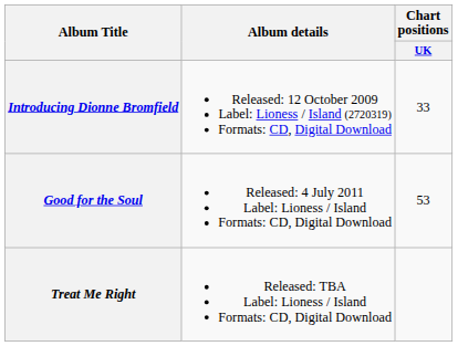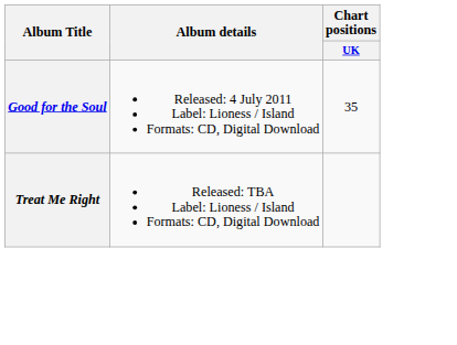 <table class="wikitable plainrowheaders" style="text-align:center;">
 <tr>
 <th scope="col" rowspan="2">Album Title</th>
 <th scope="col" rowspan="2">Album details</th>
 <th scope="col">Chart positions</th>
 </tr>
 <tr>
 <th scope="col" style="width:3em;font-size:85%;"><a href='#'>UK</a><br></th>
 </tr>
 <tr>
-<th scope="row"><em><a href='#'>Introducing Dionne Bromfield</a></em></th>
-<td><br><ul><li>Released: 12 October 2009</li><li>Label: <a href='#'>Lioness</a> / <a href='#'>Island</a> <small>(2720319)</small></li><li>Formats: <a href='#'>CD</a>, <a href='#'>Digital Download</a></li></ul></td>
-<td>33</td>
-</tr>
-<tr>
 <th scope="row"><em><a href='#'>Good for the Soul</a></em></th>
 <td><br><ul><li>Released: 4 July 2011</li><li>Label: Lioness / Island</li><li>Formats: CD, Digital Download</li></ul></td>
-<td>53</td>
+<td>35</td>
 </tr>
 <tr>
 <th scope="row"><em>Treat Me Right</em></th>
 <td><br><ul><li>Released: TBA</li><li>Label: Lioness / Island</li><li>Formats: CD, Digital Download</li></ul></td>
 <td></td>
 </tr>
 </table>
